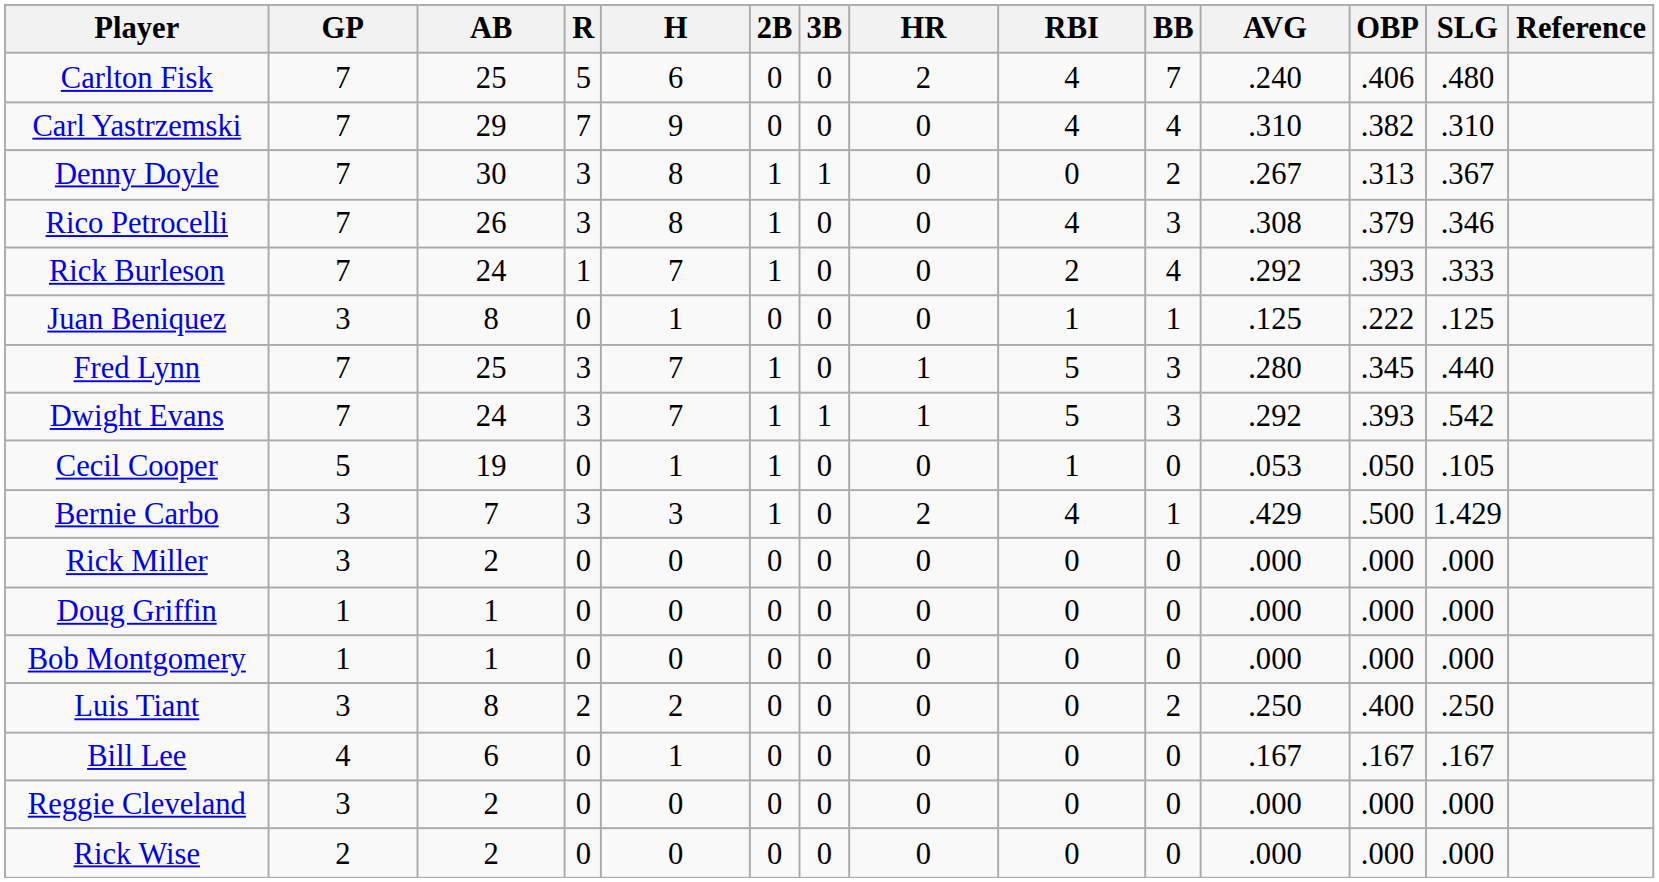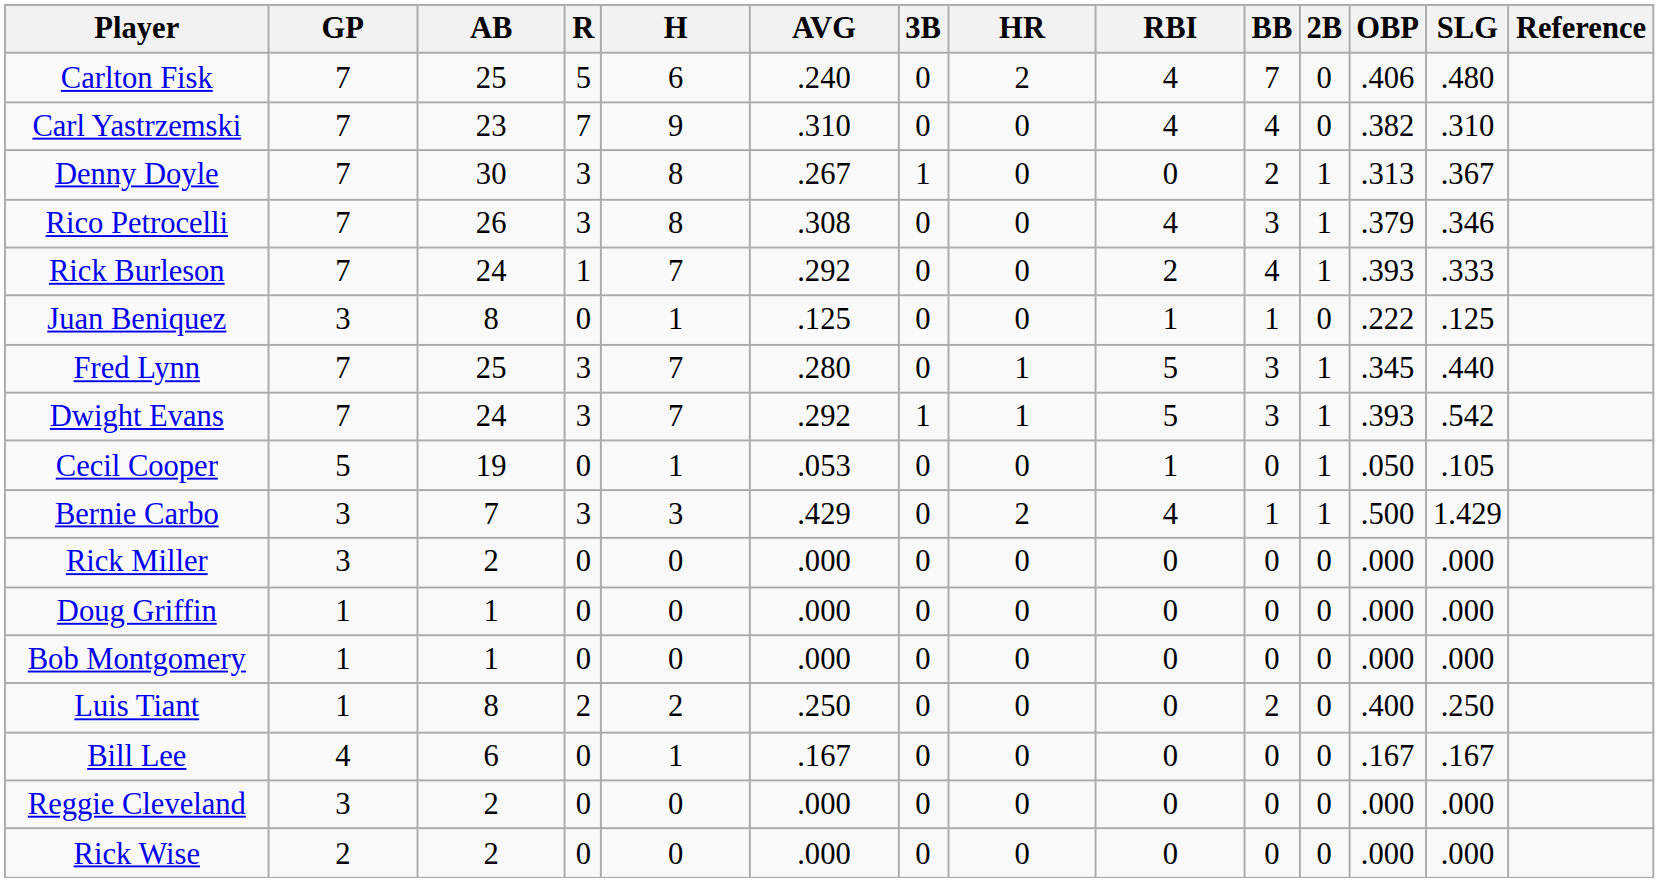 <table class="wikitable sortable" style="text-align:center">
 <tr>
 <th width="16%">Player</th>
 <th width="9%">GP</th>
 <th width="9%">AB</th>
 <th>R</th>
 <th width="9%">H</th>
-<th>2B</th>
+<th width="9%">AVG</th>
 <th>3B</th>
 <th width="9%">HR</th>
 <th width="9%">RBI</th>
 <th>BB</th>
-<th width="9%">AVG</th>
+<th>2B</th>
 <th>OBP</th>
 <th>SLG</th>
 <th>Reference</th>
 </tr>
 <tr>
 <td><a href='#'>Carlton Fisk</a></td>
 <td>7</td>
 <td>25</td>
 <td>5</td>
 <td>6</td>
-<td>0</td>
+<td>.240</td>
 <td>0</td>
 <td>2</td>
 <td>4</td>
 <td>7</td>
-<td>.240</td>
+<td>0</td>
 <td>.406</td>
 <td>.480</td>
 <td></td>
 </tr>
 <tr>
 <td><a href='#'>Carl Yastrzemski</a></td>
 <td>7</td>
-<td>29</td>
+<td>23</td>
 <td>7</td>
 <td>9</td>
-<td>0</td>
+<td>.310</td>
 <td>0</td>
 <td>0</td>
 <td>4</td>
 <td>4</td>
-<td>.310</td>
+<td>0</td>
 <td>.382</td>
 <td>.310</td>
 <td></td>
 </tr>
 <tr>
 <td><a href='#'>Denny Doyle</a></td>
 <td>7</td>
 <td>30</td>
 <td>3</td>
 <td>8</td>
-<td>1</td>
+<td>.267</td>
 <td>1</td>
 <td>0</td>
 <td>0</td>
 <td>2</td>
-<td>.267</td>
+<td>1</td>
 <td>.313</td>
 <td>.367</td>
 <td></td>
 </tr>
 <tr>
 <td><a href='#'>Rico Petrocelli</a></td>
 <td>7</td>
 <td>26</td>
 <td>3</td>
 <td>8</td>
-<td>1</td>
+<td>.308</td>
 <td>0</td>
 <td>0</td>
 <td>4</td>
 <td>3</td>
-<td>.308</td>
+<td>1</td>
 <td>.379</td>
 <td>.346</td>
 <td></td>
 </tr>
 <tr>
 <td><a href='#'>Rick Burleson</a></td>
 <td>7</td>
 <td>24</td>
 <td>1</td>
 <td>7</td>
-<td>1</td>
+<td>.292</td>
 <td>0</td>
 <td>0</td>
 <td>2</td>
 <td>4</td>
-<td>.292</td>
+<td>1</td>
 <td>.393</td>
 <td>.333</td>
 <td></td>
 </tr>
 <tr>
 <td><a href='#'>Juan Beniquez</a></td>
 <td>3</td>
 <td>8</td>
 <td>0</td>
 <td>1</td>
-<td>0</td>
+<td>.125</td>
 <td>0</td>
 <td>0</td>
 <td>1</td>
 <td>1</td>
-<td>.125</td>
+<td>0</td>
 <td>.222</td>
 <td>.125</td>
 <td></td>
 </tr>
 <tr>
 <td><a href='#'>Fred Lynn</a></td>
 <td>7</td>
 <td>25</td>
 <td>3</td>
 <td>7</td>
-<td>1</td>
+<td>.280</td>
 <td>0</td>
 <td>1</td>
 <td>5</td>
 <td>3</td>
-<td>.280</td>
+<td>1</td>
 <td>.345</td>
 <td>.440</td>
 <td></td>
 </tr>
 <tr>
 <td><a href='#'>Dwight Evans</a></td>
 <td>7</td>
 <td>24</td>
 <td>3</td>
 <td>7</td>
-<td>1</td>
+<td>.292</td>
 <td>1</td>
 <td>1</td>
 <td>5</td>
 <td>3</td>
-<td>.292</td>
+<td>1</td>
 <td>.393</td>
 <td>.542</td>
 <td></td>
 </tr>
 <tr>
 <td><a href='#'>Cecil Cooper</a></td>
 <td>5</td>
 <td>19</td>
 <td>0</td>
 <td>1</td>
-<td>1</td>
+<td>.053</td>
 <td>0</td>
 <td>0</td>
 <td>1</td>
 <td>0</td>
-<td>.053</td>
+<td>1</td>
 <td>.050</td>
 <td>.105</td>
 <td></td>
 </tr>
 <tr>
 <td><a href='#'>Bernie Carbo</a></td>
 <td>3</td>
 <td>7</td>
 <td>3</td>
 <td>3</td>
-<td>1</td>
+<td>.429</td>
 <td>0</td>
 <td>2</td>
 <td>4</td>
 <td>1</td>
-<td>.429</td>
+<td>1</td>
 <td>.500</td>
 <td>1.429</td>
 <td></td>
 </tr>
 <tr>
 <td><a href='#'>Rick Miller</a></td>
 <td>3</td>
 <td>2</td>
 <td>0</td>
 <td>0</td>
+<td>.000</td>
 <td>0</td>
 <td>0</td>
 <td>0</td>
 <td>0</td>
 <td>0</td>
-<td>.000</td>
 <td>.000</td>
 <td>.000</td>
 <td></td>
 </tr>
 <tr>
 <td><a href='#'>Doug Griffin</a></td>
 <td>1</td>
 <td>1</td>
 <td>0</td>
 <td>0</td>
+<td>.000</td>
 <td>0</td>
 <td>0</td>
 <td>0</td>
 <td>0</td>
 <td>0</td>
-<td>.000</td>
 <td>.000</td>
 <td>.000</td>
 <td></td>
 </tr>
 <tr>
 <td><a href='#'>Bob Montgomery</a></td>
 <td>1</td>
 <td>1</td>
 <td>0</td>
 <td>0</td>
+<td>.000</td>
 <td>0</td>
 <td>0</td>
 <td>0</td>
 <td>0</td>
 <td>0</td>
 <td>.000</td>
 <td>.000</td>
-<td>.000</td>
 <td></td>
 </tr>
 <tr>
 <td><a href='#'>Luis Tiant</a></td>
-<td>3</td>
+<td>1</td>
 <td>8</td>
 <td>2</td>
 <td>2</td>
-<td>0</td>
+<td>.250</td>
 <td>0</td>
 <td>0</td>
 <td>0</td>
 <td>2</td>
-<td>.250</td>
+<td>0</td>
 <td>.400</td>
 <td>.250</td>
 <td></td>
 </tr>
 <tr>
 <td><a href='#'>Bill Lee</a></td>
 <td>4</td>
 <td>6</td>
 <td>0</td>
 <td>1</td>
+<td>.167</td>
 <td>0</td>
 <td>0</td>
 <td>0</td>
 <td>0</td>
 <td>0</td>
-<td>.167</td>
 <td>.167</td>
 <td>.167</td>
 <td></td>
 </tr>
 <tr>
 <td><a href='#'>Reggie Cleveland</a></td>
 <td>3</td>
 <td>2</td>
 <td>0</td>
 <td>0</td>
+<td>.000</td>
 <td>0</td>
 <td>0</td>
 <td>0</td>
 <td>0</td>
 <td>0</td>
-<td>.000</td>
 <td>.000</td>
 <td>.000</td>
 <td></td>
 </tr>
 <tr>
 <td><a href='#'>Rick Wise</a></td>
 <td>2</td>
 <td>2</td>
 <td>0</td>
 <td>0</td>
+<td>.000</td>
 <td>0</td>
 <td>0</td>
 <td>0</td>
 <td>0</td>
 <td>0</td>
 <td>.000</td>
 <td>.000</td>
-<td>.000</td>
 <td></td>
 </tr>
 </table>
